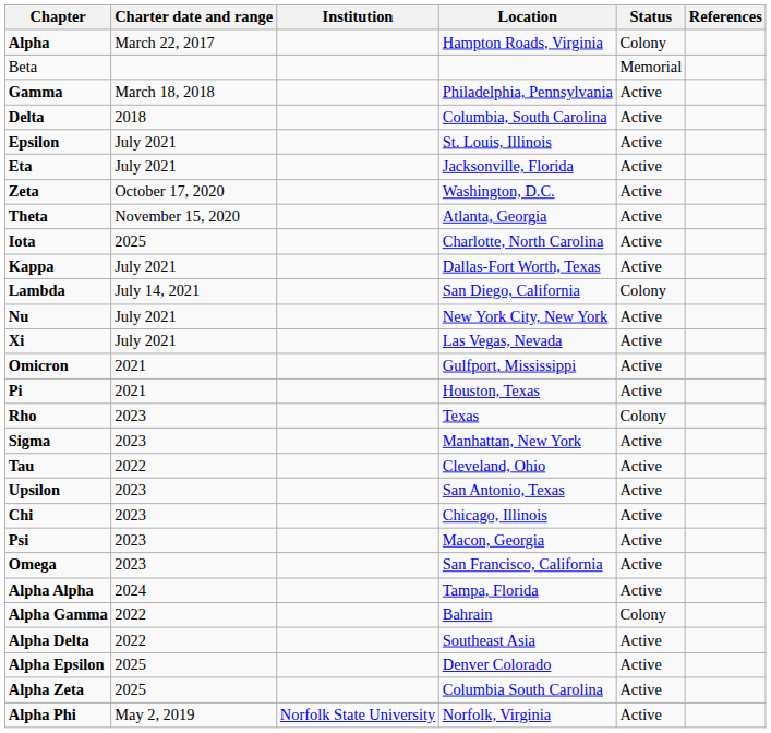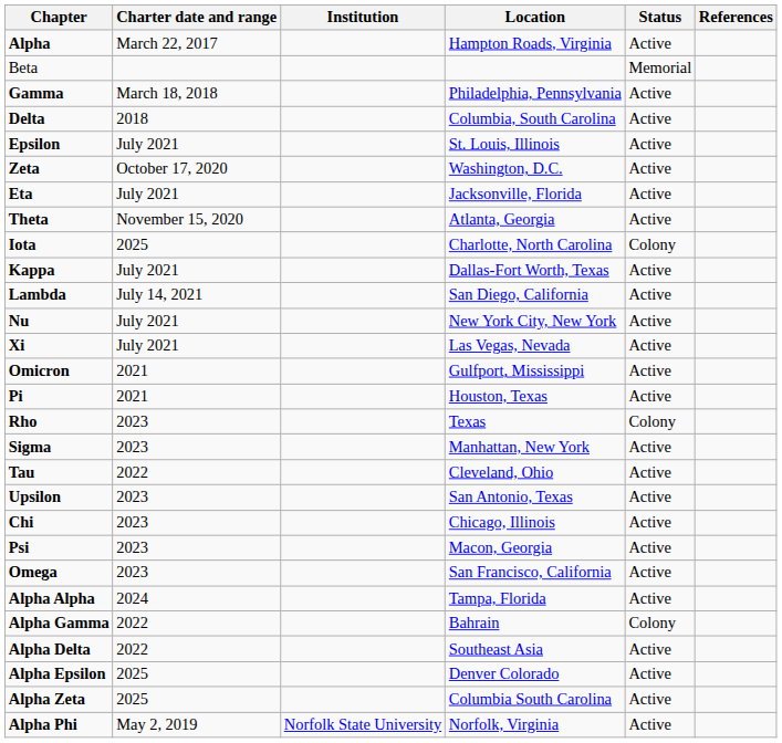 <table class="wikitable sortable">
 <tr>
 <th>Chapter</th>
 <th>Charter date and range</th>
 <th>Institution</th>
 <th>Location</th>
 <th>Status</th>
 <th>References</th>
 </tr>
 <tr>
 <td><strong>Alpha</strong></td>
 <td>March 22, 2017</td>
 <td></td>
 <td><a href='#'>Hampton Roads, Virginia</a></td>
-<td>Colony</td>
+<td>Active</td>
 <td></td>
 </tr>
 <tr>
 <td>Beta</td>
 <td></td>
 <td></td>
 <td></td>
 <td>Memorial</td>
 <td></td>
 </tr>
 <tr>
 <td><strong>Gamma</strong></td>
 <td>March 18, 2018</td>
 <td></td>
 <td><a href='#'>Philadelphia, Pennsylvania</a></td>
 <td>Active</td>
 <td></td>
 </tr>
 <tr>
 <td><strong>Delta</strong></td>
 <td>2018</td>
 <td></td>
 <td><a href='#'>Columbia, South Carolina</a></td>
 <td>Active</td>
 <td></td>
 </tr>
 <tr>
 <td><strong>Epsilon</strong></td>
 <td>July 2021</td>
 <td></td>
 <td><a href='#'>St. Louis, Illinois</a></td>
 <td>Active</td>
 <td></td>
 </tr>
 <tr>
+<td><strong>Zeta</strong></td>
+<td>October 17, 2020</td>
+<td></td>
+<td><a href='#'>Washington, D.C.</a></td>
+<td>Active</td>
+<td></td>
+</tr>
+<tr>
 <td><strong>Eta</strong></td>
 <td>July 2021</td>
 <td></td>
 <td><a href='#'>Jacksonville, Florida</a></td>
-<td>Active</td>
-<td></td>
-</tr>
-<tr>
-<td><strong>Zeta</strong></td>
-<td>October 17, 2020</td>
-<td></td>
-<td><a href='#'>Washington, D.C.</a></td>
 <td>Active</td>
 <td></td>
 </tr>
 <tr>
 <td><strong>Theta</strong></td>
 <td>November 15, 2020</td>
 <td></td>
 <td><a href='#'>Atlanta, Georgia</a></td>
 <td>Active</td>
 <td></td>
 </tr>
 <tr>
 <td><strong>Iota</strong></td>
 <td>2025</td>
 <td></td>
 <td><a href='#'>Charlotte, North Carolina</a></td>
-<td>Active</td>
+<td>Colony</td>
 <td></td>
 </tr>
 <tr>
 <td><strong>Kappa</strong></td>
 <td>July 2021</td>
 <td></td>
 <td><a href='#'>Dallas-Fort Worth, Texas</a></td>
 <td>Active</td>
 <td></td>
 </tr>
 <tr>
 <td><strong>Lambda</strong></td>
 <td>July 14, 2021</td>
 <td></td>
 <td><a href='#'>San Diego, California</a></td>
-<td>Colony</td>
+<td>Active</td>
 <td></td>
 </tr>
 <tr>
 <td><strong>Nu</strong></td>
 <td>July 2021</td>
 <td></td>
 <td><a href='#'>New York City, New York</a></td>
 <td>Active</td>
 <td></td>
 </tr>
 <tr>
 <td><strong>Xi</strong></td>
 <td>July 2021</td>
 <td></td>
 <td><a href='#'>Las Vegas, Nevada</a></td>
 <td>Active</td>
 <td></td>
 </tr>
 <tr>
 <td><strong>Omicron</strong></td>
 <td>2021</td>
 <td></td>
 <td><a href='#'>Gulfport, Mississippi</a></td>
 <td>Active</td>
 <td></td>
 </tr>
 <tr>
 <td><strong>Pi</strong></td>
 <td>2021</td>
 <td></td>
 <td><a href='#'>Houston, Texas</a></td>
 <td>Active</td>
 <td></td>
 </tr>
 <tr>
 <td><strong>Rho</strong></td>
 <td>2023</td>
 <td></td>
 <td><a href='#'>Texas</a></td>
 <td>Colony</td>
 <td></td>
 </tr>
 <tr>
 <td><strong>Sigma</strong></td>
 <td>2023</td>
 <td></td>
 <td><a href='#'>Manhattan, New York</a></td>
 <td>Active</td>
 <td></td>
 </tr>
 <tr>
 <td><strong>Tau</strong></td>
 <td>2022</td>
 <td></td>
 <td><a href='#'>Cleveland, Ohio</a></td>
 <td>Active</td>
 <td></td>
 </tr>
 <tr>
 <td><strong>Upsilon</strong></td>
 <td>2023</td>
 <td></td>
 <td><a href='#'>San Antonio, Texas</a></td>
 <td>Active</td>
 <td></td>
 </tr>
 <tr>
 <td><strong>Chi</strong></td>
 <td>2023</td>
 <td></td>
 <td><a href='#'>Chicago, Illinois</a></td>
 <td>Active</td>
 <td></td>
 </tr>
 <tr>
 <td><strong>Psi</strong></td>
 <td>2023</td>
 <td></td>
 <td><a href='#'>Macon, Georgia</a></td>
 <td>Active</td>
 <td></td>
 </tr>
 <tr>
 <td><strong>Omega</strong></td>
 <td>2023</td>
 <td></td>
 <td><a href='#'>San Francisco, California</a></td>
 <td>Active</td>
 <td></td>
 </tr>
 <tr>
 <td><strong>Alpha Alpha</strong></td>
 <td>2024</td>
 <td></td>
 <td><a href='#'>Tampa, Florida</a></td>
 <td>Active</td>
 <td></td>
 </tr>
 <tr>
 <td><strong>Alpha Gamma</strong></td>
 <td>2022</td>
 <td></td>
 <td><a href='#'>Bahrain</a></td>
 <td>Colony</td>
 <td></td>
 </tr>
 <tr>
 <td><strong>Alpha Delta</strong></td>
 <td>2022</td>
 <td></td>
 <td><a href='#'>Southeast Asia</a></td>
 <td>Active</td>
 <td></td>
 </tr>
 <tr>
 <td><strong>Alpha Epsilon</strong></td>
 <td>2025</td>
 <td></td>
 <td><a href='#'>Denver Colorado</a></td>
 <td>Active</td>
 <td></td>
 </tr>
 <tr>
 <td><strong>Alpha Zeta</strong></td>
 <td>2025</td>
 <td></td>
 <td><a href='#'>Columbia South Carolina</a></td>
 <td>Active</td>
 <td></td>
 </tr>
 <tr>
 <td><strong>Alpha Phi</strong></td>
 <td>May 2, 2019</td>
 <td><a href='#'>Norfolk State University</a></td>
 <td><a href='#'>Norfolk, Virginia</a></td>
 <td>Active</td>
 <td></td>
 </tr>
 </table>
